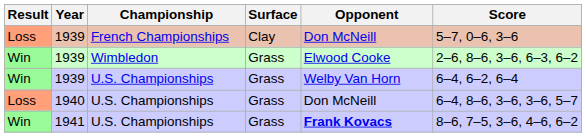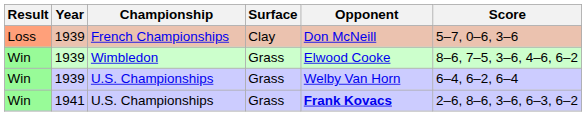 <table class='sortable wikitable'>
 <tr>
 <th style="width:45px">Result</th>
 <th style="width:35px">Year</th>
 <th style="width:180px">Championship</th>
 <th style="width:50px">Surface</th>
 <th style="width:150px">Opponent</th>
 <th style="width:170px" class="unsortable">Score</th>
 </tr>
 <tr style="background:#ebc2af;">
 <td style="background:#ffa07a;">Loss</td>
 <td>1939</td>
 <td><a href='#'>French Championships</a></td>
 <td>Clay</td>
 <td> <a href='#'>Don McNeill</a></td>
 <td>5–7, 0–6, 3–6</td>
 </tr>
 <tr style="background:#cfc;">
 <td style="background:#98fb98;">Win</td>
 <td>1939</td>
 <td><a href='#'>Wimbledon</a></td>
 <td>Grass</td>
 <td> <a href='#'>Elwood Cooke</a></td>
-<td>2–6, 8–6, 3–6, 6–3, 6–2</td>
+<td>8–6, 7–5, 3–6, 4–6, 6–2</td>
 </tr>
 <tr style="background:#ccf;">
 <td style="background:#98fb98;">Win</td>
 <td>1939</td>
 <td><a href='#'>U.S. Championships</a></td>
 <td>Grass</td>
 <td> <a href='#'>Welby Van Horn</a></td>
 <td>6–4, 6–2, 6–4</td>
 </tr>
 <tr style="background:#ccf;">
-<td style="background:#ffa07a;">Loss</td>
-<td>1940</td>
-<td>U.S. Championships</td>
-<td>Grass</td>
-<td> Don McNeill</td>
-<td>6–4, 8–6, 3–6, 3–6, 5–7</td>
-</tr>
-<tr style="background:#ccf;">
 <td style="background:#98fb98;">Win</td>
 <td>1941</td>
 <td>U.S. Championships</td>
 <td>Grass</td>
 <td><strong> <a href='#'>Frank Kovacs</a></strong></td>
-<td>8–6, 7–5, 3–6, 4–6, 6–2</td>
+<td>2–6, 8–6, 3–6, 6–3, 6–2</td>
 </tr>
 </table>
